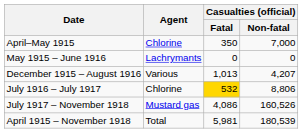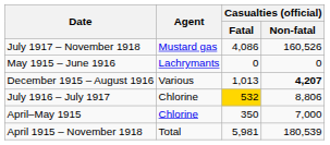 <table class="wikitable floatright">
 <tr>
 <th rowspan="2">Date</th>
 <th rowspan="2">Agent</th>
 <th colspan="2">Casualties (official)</th>
 </tr>
 <tr>
 <th>Fatal</th>
 <th>Non-fatal</th>
 </tr>
 <tr>
-<td>April–May 1915</td>
-<td><a href='#'>Chlorine</a></td>
-<td align="right">350</td>
-<td align="right">7,000</td>
+<td>July 1917 – November 1918</td>
+<td><a href='#'>Mustard gas</a></td>
+<td align="right">4,086</td>
+<td align="right">160,526</td>
 </tr>
 <tr>
 <td>May 1915 – June 1916</td>
 <td><a href='#'>Lachrymants</a></td>
 <td align="right">0</td>
 <td align="right">0</td>
 </tr>
 <tr>
 <td>December 1915 – August 1916</td>
 <td>Various</td>
 <td align="right">1,013</td>
-<td align="right">4,207</td>
+<td align="right"><strong>4,207</strong></td>
 </tr>
 <tr>
 <td>July 1916 – July 1917</td>
 <td>Chlorine</td>
 <td align="right" style="background: gold;">532</td>
 <td align="right">8,806</td>
 </tr>
 <tr>
-<td>July 1917 – November 1918</td>
-<td><a href='#'>Mustard gas</a></td>
-<td align="right">4,086</td>
-<td align="right">160,526</td>
+<td>April–May 1915</td>
+<td><a href='#'>Chlorine</a></td>
+<td align="right">350</td>
+<td align="right">7,000</td>
 </tr>
 <tr>
 <td>April 1915 – November 1918</td>
 <td>Total</td>
 <td align="right">5,981</td>
 <td align="right">180,539</td>
 </tr>
 </table>
